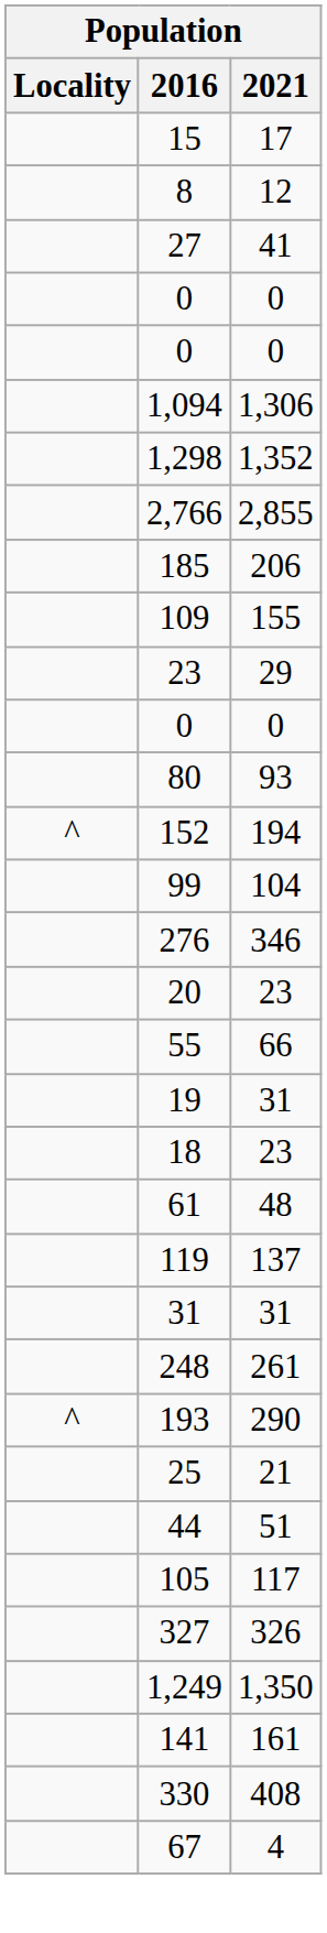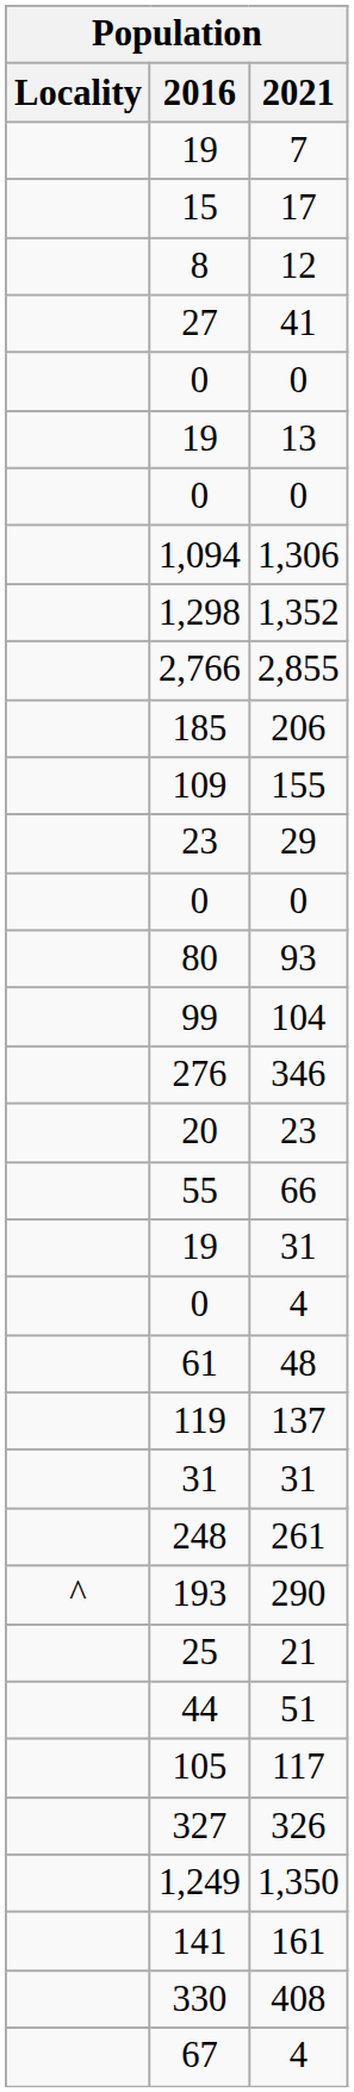 <table class="wikitable" style="text-align:center;">
 <tr>
 <th colspan="3" style="text-align:center;  font-weight:bold">Population</th>
 </tr>
 <tr>
 <th style="text-align:center; background:  font-weight:bold">Locality</th>
 <th style="text-align:center; background:  font-weight:bold"><strong>2016</strong></th>
 <th style="text-align:center; background:  font-weight:bold"><strong>2021</strong></th>
+</tr>
+<tr>
+<td></td>
+<td>19</td>
+<td>7</td>
 </tr>
 <tr>
 <td></td>
 <td>15</td>
 <td>17</td>
 </tr>
 <tr>
 <td></td>
 <td>8</td>
 <td>12</td>
 </tr>
 <tr>
 <td></td>
 <td>27</td>
 <td>41</td>
 </tr>
 <tr>
 <td></td>
 <td>0</td>
 <td>0</td>
+</tr>
+<tr>
+<td></td>
+<td>19</td>
+<td>13</td>
 </tr>
 <tr>
 <td></td>
 <td>0</td>
 <td>0</td>
 </tr>
 <tr>
 <td></td>
 <td>1,094</td>
 <td>1,306</td>
 </tr>
 <tr>
 <td></td>
 <td>1,298</td>
 <td>1,352</td>
 </tr>
 <tr>
 <td></td>
 <td>2,766</td>
 <td>2,855</td>
 </tr>
 <tr>
 <td></td>
 <td>185</td>
 <td>206</td>
 </tr>
 <tr>
 <td></td>
 <td>109</td>
 <td>155</td>
 </tr>
 <tr>
 <td></td>
 <td>23</td>
 <td>29</td>
 </tr>
 <tr>
 <td></td>
 <td>0</td>
 <td>0</td>
 </tr>
 <tr>
 <td></td>
 <td>80</td>
 <td>93</td>
 </tr>
 <tr>
-<td>^</td>
-<td>152</td>
-<td>194</td>
-</tr>
-<tr>
 <td></td>
 <td>99</td>
 <td>104</td>
 </tr>
 <tr>
 <td></td>
 <td>276</td>
 <td>346</td>
 </tr>
 <tr>
 <td></td>
 <td>20</td>
 <td>23</td>
 </tr>
 <tr>
 <td></td>
 <td>55</td>
 <td>66</td>
 </tr>
 <tr>
 <td></td>
 <td>19</td>
 <td>31</td>
 </tr>
 <tr>
 <td></td>
-<td>18</td>
-<td>23</td>
+<td>0</td>
+<td>4</td>
 </tr>
 <tr>
 <td></td>
 <td>61</td>
 <td>48</td>
 </tr>
 <tr>
 <td></td>
 <td>119</td>
 <td>137</td>
 </tr>
 <tr>
 <td></td>
 <td>31</td>
 <td>31</td>
 </tr>
 <tr>
 <td></td>
 <td>248</td>
 <td>261</td>
 </tr>
 <tr>
 <td>^</td>
 <td>193</td>
 <td>290</td>
 </tr>
 <tr>
 <td></td>
 <td>25</td>
 <td>21</td>
 </tr>
 <tr>
 <td></td>
 <td>44</td>
 <td>51</td>
 </tr>
 <tr>
 <td></td>
 <td>105</td>
 <td>117</td>
 </tr>
 <tr>
 <td></td>
 <td>327</td>
 <td>326</td>
 </tr>
 <tr>
 <td></td>
 <td>1,249</td>
 <td>1,350</td>
 </tr>
 <tr>
 <td></td>
 <td>141</td>
 <td>161</td>
 </tr>
 <tr>
 <td></td>
 <td>330</td>
 <td>408</td>
 </tr>
 <tr>
 <td></td>
 <td>67</td>
 <td>4</td>
 </tr>
 </table>
